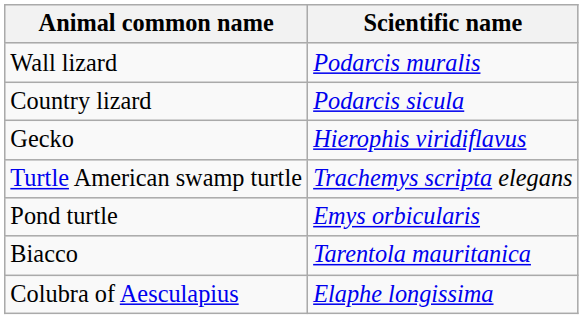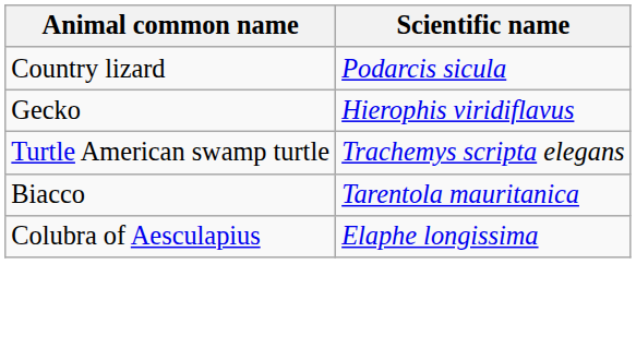 <table class="wikitable">
 <tr>
 <th>Animal common name</th>
 <th>Scientific name</th>
-</tr>
-<tr>
-<td>Wall lizard</td>
-<td><em><a href='#'>Podarcis muralis</a></em></td>
 </tr>
 <tr>
 <td>Country lizard</td>
 <td><em><a href='#'>Podarcis sicula</a></em></td>
 </tr>
 <tr>
 <td>Gecko</td>
 <td><em><a href='#'>Hierophis viridiflavus</a></em></td>
 </tr>
 <tr>
 <td><a href='#'>Turtle</a> American swamp turtle</td>
 <td><em><a href='#'>Trachemys scripta</a> elegans</em></td>
 </tr>
 <tr>
-<td>Pond turtle</td>
-<td><em><a href='#'>Emys orbicularis</a></em></td>
-</tr>
-<tr>
 <td>Biacco</td>
 <td><em><a href='#'>Tarentola mauritanica</a></em></td>
 </tr>
 <tr>
 <td>Colubra of <a href='#'>Aesculapius</a></td>
 <td><em><a href='#'>Elaphe longissima</a></em></td>
 </tr>
 </table>
